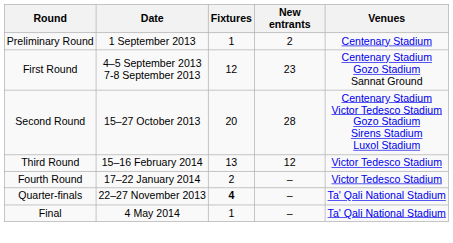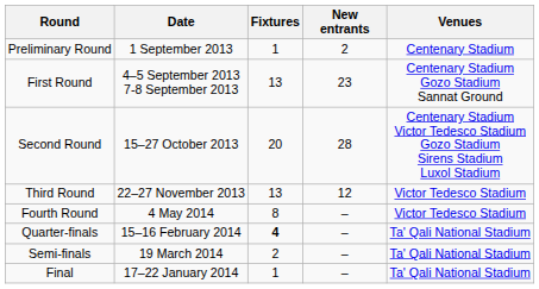 <table class="wikitable">
 <tr>
 <th>Round</th>
 <th>Date</th>
 <th>Fixtures</th>
 <th width=100>New entrants</th>
 <th>Venues</th>
 </tr>
 <tr align=center>
 <td>Preliminary Round</td>
 <td>1 September 2013</td>
 <td>1</td>
 <td>2</td>
 <td><a href='#'>Centenary Stadium</a></td>
 </tr>
 <tr align=center>
 <td>First Round</td>
 <td>4–5 September 2013<br>7-8 September 2013</td>
-<td>12</td>
+<td>13</td>
 <td>23</td>
 <td><a href='#'>Centenary Stadium</a><br><a href='#'>Gozo Stadium</a><br>Sannat Ground</td>
 </tr>
 <tr align=center>
 <td>Second Round</td>
 <td>15–27 October 2013</td>
 <td>20</td>
 <td>28</td>
 <td><a href='#'>Centenary Stadium</a><br><a href='#'>Victor Tedesco Stadium</a><br><a href='#'>Gozo Stadium</a><br><a href='#'>Sirens Stadium</a><br><a href='#'>Luxol Stadium</a></td>
 </tr>
 <tr align=center>
 <td>Third Round</td>
-<td>15–16 February 2014</td>
+<td>22–27 November 2013</td>
 <td>13</td>
 <td>12</td>
 <td><a href='#'>Victor Tedesco Stadium</a></td>
 </tr>
 <tr align=center>
 <td>Fourth Round</td>
-<td>17–22 January 2014</td>
-<td>2</td>
+<td>4 May 2014</td>
+<td>8</td>
 <td>–</td>
 <td><a href='#'>Victor Tedesco Stadium</a></td>
 </tr>
 <tr align=center>
 <td>Quarter-finals</td>
-<td>22–27 November 2013</td>
+<td>15–16 February 2014</td>
 <td><strong>4</strong></td>
 <td>–</td>
 <td><a href='#'>Ta' Qali National Stadium</a></td>
 </tr>
 <tr align=center>
+<td>Semi-finals</td>
+<td>19 March 2014</td>
+<td>2</td>
+<td>–</td>
+<td><a href='#'>Ta' Qali National Stadium</a></td>
+</tr>
+<tr align=center>
 <td>Final</td>
-<td>4 May 2014</td>
+<td>17–22 January 2014</td>
 <td>1</td>
 <td>–</td>
 <td><a href='#'>Ta' Qali National Stadium</a></td>
 </tr>
 </table>
